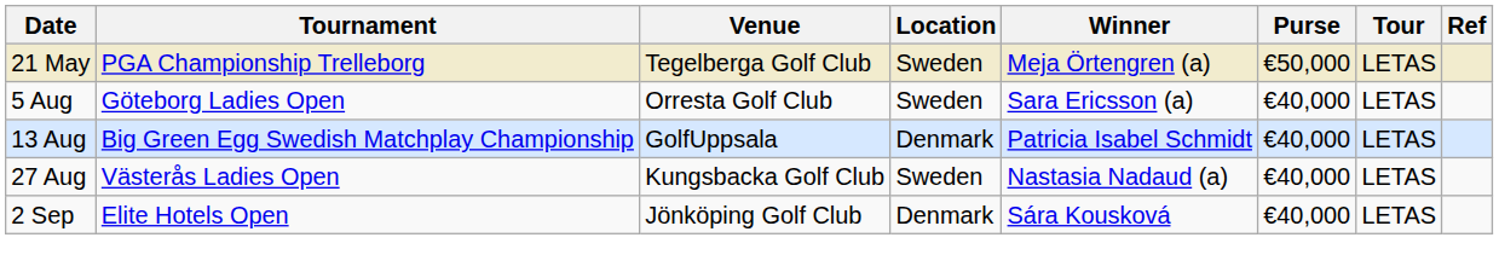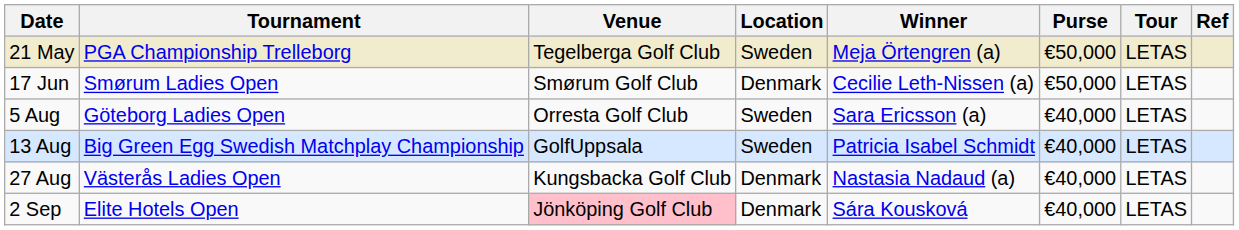 <table class="wikitable sortable" style="font-size:95%;">
 <tr>
 <th>Date</th>
 <th>Tournament</th>
 <th>Venue</th>
 <th>Location</th>
 <th>Winner</th>
 <th>Purse</th>
 <th>Tour</th>
 <th>Ref</th>
 </tr>
 <tr style="background:#f2ecce;">
 <td>21 May</td>
 <td><a href='#'>PGA Championship Trelleborg</a></td>
 <td>Tegelberga Golf Club</td>
 <td>Sweden</td>
 <td> <a href='#'>Meja Örtengren</a> (a)</td>
 <td>€50,000</td>
 <td>LETAS</td>
 <td></td>
 </tr>
 <tr>
+<td>17 Jun</td>
+<td><a href='#'>Smørum Ladies Open</a></td>
+<td>Smørum Golf Club</td>
+<td>Denmark</td>
+<td> <a href='#'>Cecilie Leth-Nissen</a> (a)</td>
+<td>€50,000</td>
+<td>LETAS</td>
+<td></td>
+</tr>
+<tr>
 <td>5 Aug</td>
 <td><a href='#'>Göteborg Ladies Open</a></td>
 <td>Orresta Golf Club</td>
 <td>Sweden</td>
 <td> <a href='#'>Sara Ericsson</a> (a)</td>
 <td>€40,000</td>
 <td>LETAS</td>
 <td></td>
 </tr>
 <tr style="background:#D6E8FF;">
 <td>13 Aug</td>
 <td><a href='#'>Big Green Egg Swedish Matchplay Championship</a></td>
 <td>GolfUppsala</td>
-<td>Denmark</td>
+<td>Sweden</td>
 <td> <a href='#'>Patricia Isabel Schmidt</a></td>
 <td>€40,000</td>
 <td>LETAS</td>
 <td></td>
 </tr>
 <tr>
 <td>27 Aug</td>
 <td><a href='#'>Västerås Ladies Open</a></td>
 <td>Kungsbacka Golf Club</td>
-<td>Sweden</td>
+<td>Denmark</td>
 <td> <a href='#'>Nastasia Nadaud</a> (a)</td>
 <td>€40,000</td>
 <td>LETAS</td>
 <td></td>
 </tr>
 <tr>
 <td>2 Sep</td>
 <td><a href='#'>Elite Hotels Open</a></td>
-<td>Jönköping Golf Club</td>
+<td style="background: pink;">Jönköping Golf Club</td>
 <td>Denmark</td>
 <td> <a href='#'>Sára Kousková</a></td>
 <td>€40,000</td>
 <td>LETAS</td>
 <td></td>
 </tr>
 </table>
